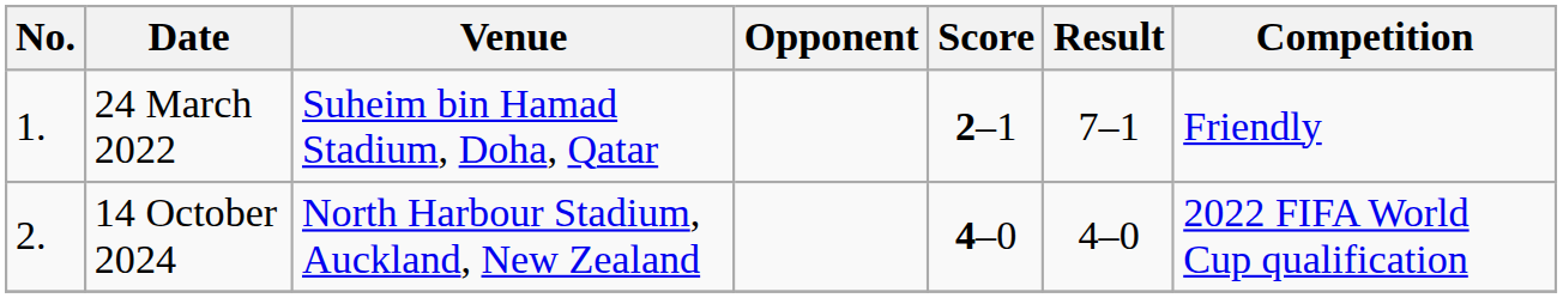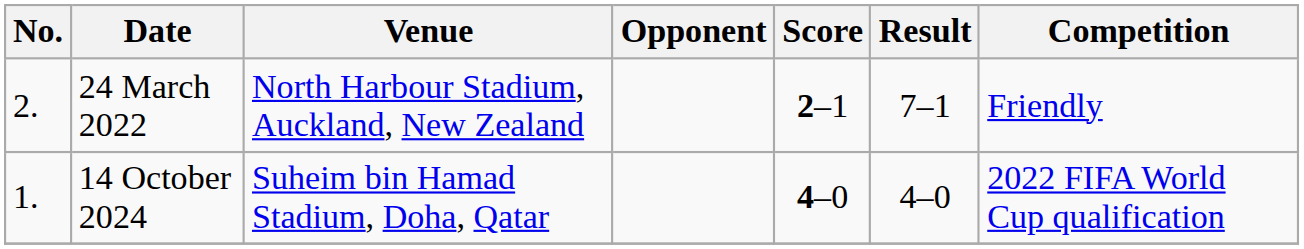 <table class="wikitable">
 <tr>
 <th>No.</th>
 <th>Date</th>
 <th>Venue</th>
 <th>Opponent</th>
 <th>Score</th>
 <th>Result</th>
 <th>Competition</th>
 </tr>
 <tr>
-<td>1.</td>
+<td>2.</td>
 <td>24 March 2022</td>
-<td><a href='#'>Suheim bin Hamad Stadium</a>, <a href='#'>Doha</a>, <a href='#'>Qatar</a></td>
+<td><a href='#'>North Harbour Stadium</a>, <a href='#'>Auckland</a>, <a href='#'>New Zealand</a></td>
 <td></td>
 <td align=center><strong>2</strong>–1</td>
 <td align=center>7–1</td>
 <td><a href='#'>Friendly</a></td>
 </tr>
 <tr>
-<td>2.</td>
+<td>1.</td>
 <td>14 October 2024</td>
-<td><a href='#'>North Harbour Stadium</a>, <a href='#'>Auckland</a>, <a href='#'>New Zealand</a></td>
+<td><a href='#'>Suheim bin Hamad Stadium</a>, <a href='#'>Doha</a>, <a href='#'>Qatar</a></td>
 <td></td>
 <td align=center><strong>4</strong>–0</td>
 <td align=center>4–0</td>
 <td><a href='#'>2022 FIFA World Cup qualification</a></td>
 </tr>
 <tr>
 </tr>
 </table>
